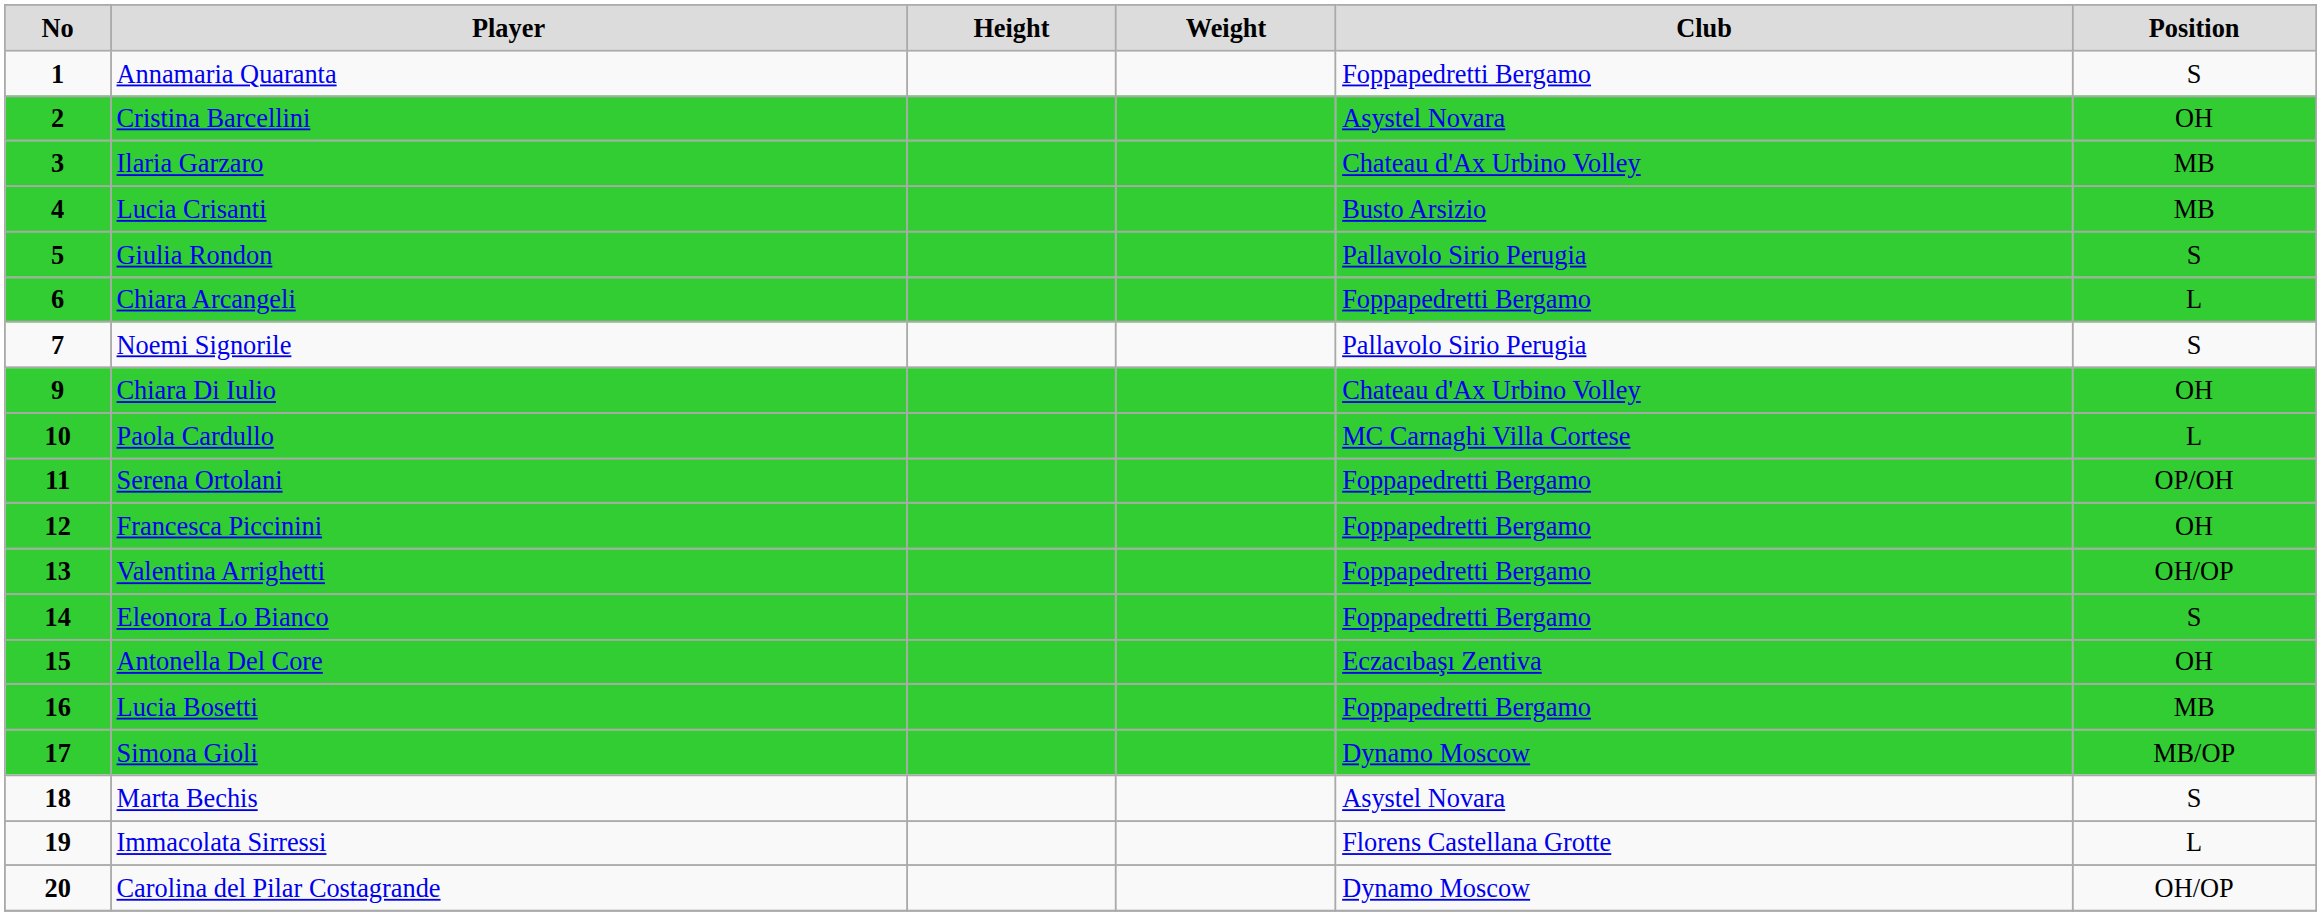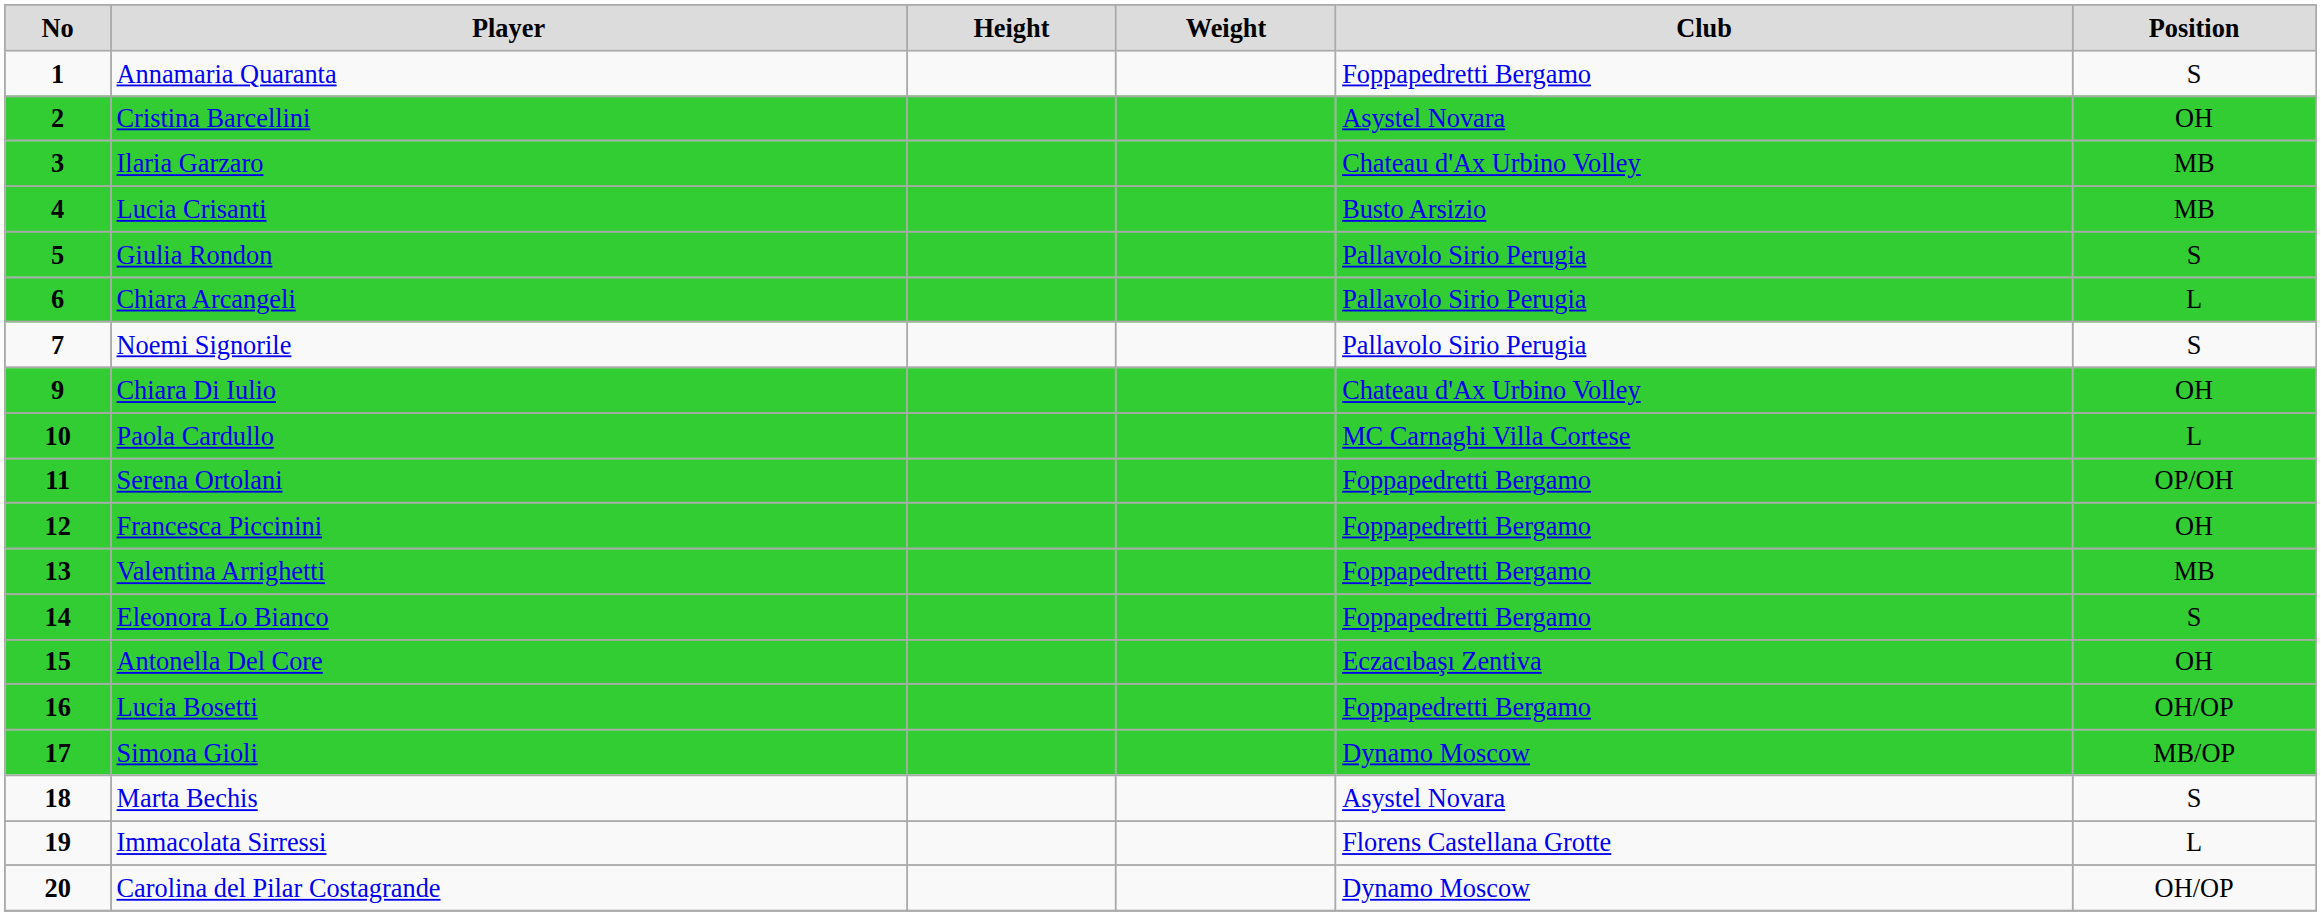 <table class="wikitable" style="margin:0.5em auto; font-size:90%; line-height:1.25em;" width=100%>
 <tr>
 <td bgcolor="#DCDCDC" align="center"><strong>No</strong></td>
 <td bgcolor="#DCDCDC" align="center"><strong>Player</strong></td>
 <td bgcolor="#DCDCDC" align="center"><strong>Height</strong></td>
 <td bgcolor="#DCDCDC" align="center"><strong>Weight</strong></td>
 <td bgcolor="#DCDCDC" align="center"><strong>Club</strong></td>
 <td bgcolor="#DCDCDC" align="center"><strong>Position</strong></td>
 </tr>
 <tr>
 <td align="center"><strong>1</strong></td>
 <td><a href='#'>Annamaria Quaranta</a></td>
 <td align="center"></td>
 <td align="center"></td>
 <td> <a href='#'>Foppapedretti Bergamo</a></td>
 <td align="center">S</td>
 </tr>
 <tr>
 <td style="background:limegreen;" align="center"><strong>2</strong></td>
 <td style="background:limegreen;"><a href='#'>Cristina Barcellini</a></td>
 <td style="background:limegreen;" align="center"></td>
 <td style="background:limegreen;" align="center"></td>
 <td style="background:limegreen;"> <a href='#'>Asystel Novara</a></td>
 <td style="background:limegreen;" align="center">OH</td>
 </tr>
 <tr>
 <td style="background:limegreen;" align="center"><strong>3</strong></td>
 <td style="background:limegreen;"><a href='#'>Ilaria Garzaro</a></td>
 <td style="background:limegreen;" align="center"></td>
 <td style="background:limegreen;" align="center"></td>
 <td style="background:limegreen;"> <a href='#'>Chateau d'Ax Urbino Volley</a></td>
 <td style="background:limegreen;" align="center">MB</td>
 </tr>
 <tr>
 <td style="background:limegreen;" align="center"><strong>4</strong></td>
 <td style="background:limegreen;"><a href='#'>Lucia Crisanti</a></td>
 <td style="background:limegreen;" align="center"></td>
 <td style="background:limegreen;" align="center"></td>
 <td style="background:limegreen;"> <a href='#'>Busto Arsizio</a></td>
 <td style="background:limegreen;" align="center">MB</td>
 </tr>
 <tr>
 <td style="background:limegreen;" align="center"><strong>5</strong></td>
 <td style="background:limegreen;"><a href='#'>Giulia Rondon</a></td>
 <td style="background:limegreen;" align="center"></td>
 <td style="background:limegreen;" align="center"></td>
 <td style="background:limegreen;"> <a href='#'>Pallavolo Sirio Perugia</a></td>
 <td style="background:limegreen;" align="center">S</td>
 </tr>
 <tr>
 <td style="background:limegreen;" align="center"><strong>6</strong></td>
 <td style="background:limegreen;"><a href='#'>Chiara Arcangeli</a></td>
 <td style="background:limegreen;" align="center"></td>
 <td style="background:limegreen;" align="center"></td>
-<td style="background:limegreen;"> <a href='#'>Foppapedretti Bergamo</a></td>
+<td style="background:limegreen;"> <a href='#'>Pallavolo Sirio Perugia</a></td>
 <td style="background:limegreen;" align="center">L</td>
 </tr>
 <tr>
 <td align="center"><strong>7</strong></td>
 <td><a href='#'>Noemi Signorile</a></td>
 <td align="center"></td>
 <td align="center"></td>
 <td> <a href='#'>Pallavolo Sirio Perugia</a></td>
 <td align="center">S</td>
 </tr>
 <tr>
 <td style="background:limegreen;" align="center"><strong>9</strong></td>
 <td style="background:limegreen;"><a href='#'>Chiara Di Iulio</a></td>
 <td style="background:limegreen;" align="center"></td>
 <td style="background:limegreen;" align="center"></td>
 <td style="background:limegreen;"> <a href='#'>Chateau d'Ax Urbino Volley</a></td>
 <td style="background:limegreen;" align="center">OH</td>
 </tr>
 <tr>
 <td style="background:limegreen;" align="center"><strong>10</strong></td>
 <td style="background:limegreen;"><a href='#'>Paola Cardullo</a></td>
 <td style="background:limegreen;" align="center"></td>
 <td style="background:limegreen;" align="center"></td>
 <td style="background:limegreen;"> <a href='#'>MC Carnaghi Villa Cortese</a></td>
 <td style="background:limegreen;" align="center">L</td>
 </tr>
 <tr>
 <td style="background:limegreen;" align="center"><strong>11</strong></td>
 <td style="background:limegreen;"><a href='#'>Serena Ortolani</a></td>
 <td style="background:limegreen;" align="center"></td>
 <td style="background:limegreen;" align="center"></td>
 <td style="background:limegreen;"> <a href='#'>Foppapedretti Bergamo</a></td>
 <td style="background:limegreen;" align="center">OP/OH</td>
 </tr>
 <tr>
 <td style="background:limegreen;" align="center"><strong>12</strong></td>
 <td style="background:limegreen;"><a href='#'>Francesca Piccinini</a></td>
 <td style="background:limegreen;" align="center"></td>
 <td style="background:limegreen;" align="center"></td>
 <td style="background:limegreen;"> <a href='#'>Foppapedretti Bergamo</a></td>
 <td style="background:limegreen;" align="center">OH</td>
 </tr>
 <tr>
 <td style="background:limegreen;" align="center"><strong>13</strong></td>
 <td style="background:limegreen;"><a href='#'>Valentina Arrighetti</a></td>
 <td style="background:limegreen;" align="center"></td>
 <td style="background:limegreen;" align="center"></td>
 <td style="background:limegreen;"> <a href='#'>Foppapedretti Bergamo</a></td>
-<td style="background:limegreen;" align="center">OH/OP</td>
+<td style="background:limegreen;" align="center">MB</td>
 </tr>
 <tr>
 <td style="background:limegreen;" align="center"><strong>14</strong></td>
 <td style="background:limegreen;"><a href='#'>Eleonora Lo Bianco</a></td>
 <td style="background:limegreen;" align="center"></td>
 <td style="background:limegreen;" align="center"></td>
 <td style="background:limegreen;"> <a href='#'>Foppapedretti Bergamo</a></td>
 <td style="background:limegreen;" align="center">S</td>
 </tr>
 <tr>
 <td style="background:limegreen;" align="center"><strong>15</strong></td>
 <td style="background:limegreen;"><a href='#'>Antonella Del Core</a></td>
 <td style="background:limegreen;" align="center"></td>
 <td style="background:limegreen;" align="center"></td>
 <td style="background:limegreen;"> <a href='#'>Eczacıbaşı Zentiva</a></td>
 <td style="background:limegreen;" align="center">OH</td>
 </tr>
 <tr>
 <td style="background:limegreen;" align="center"><strong>16</strong></td>
 <td style="background:limegreen;"><a href='#'>Lucia Bosetti</a></td>
 <td style="background:limegreen;" align="center"></td>
 <td style="background:limegreen;" align="center"></td>
 <td style="background:limegreen;"> <a href='#'>Foppapedretti Bergamo</a></td>
-<td style="background:limegreen;" align="center">MB</td>
+<td style="background:limegreen;" align="center">OH/OP</td>
 </tr>
 <tr>
 <td style="background:limegreen;" align="center"><strong>17</strong></td>
 <td style="background:limegreen;"><a href='#'>Simona Gioli</a></td>
 <td style="background:limegreen;" align="center"></td>
 <td style="background:limegreen;" align="center"></td>
 <td style="background:limegreen;"> <a href='#'>Dynamo Moscow</a></td>
 <td style="background:limegreen;" align="center">MB/OP</td>
 </tr>
 <tr>
 <td align="center"><strong>18</strong></td>
 <td><a href='#'>Marta Bechis</a></td>
 <td align="center"></td>
 <td align="center"></td>
 <td> <a href='#'>Asystel Novara</a></td>
 <td align="center">S</td>
 </tr>
 <tr>
 <td align="center"><strong>19</strong></td>
 <td><a href='#'>Immacolata Sirressi</a></td>
 <td align="center"></td>
 <td align="center"></td>
 <td> <a href='#'>Florens Castellana Grotte</a></td>
 <td align="center">L</td>
 </tr>
 <tr>
 <td align="center"><strong>20</strong></td>
 <td><a href='#'>Carolina del Pilar Costagrande</a></td>
 <td align="center"></td>
 <td align="center"></td>
 <td> <a href='#'>Dynamo Moscow</a></td>
 <td align="center">OH/OP</td>
 </tr>
 <tr>
 </tr>
 </table>
